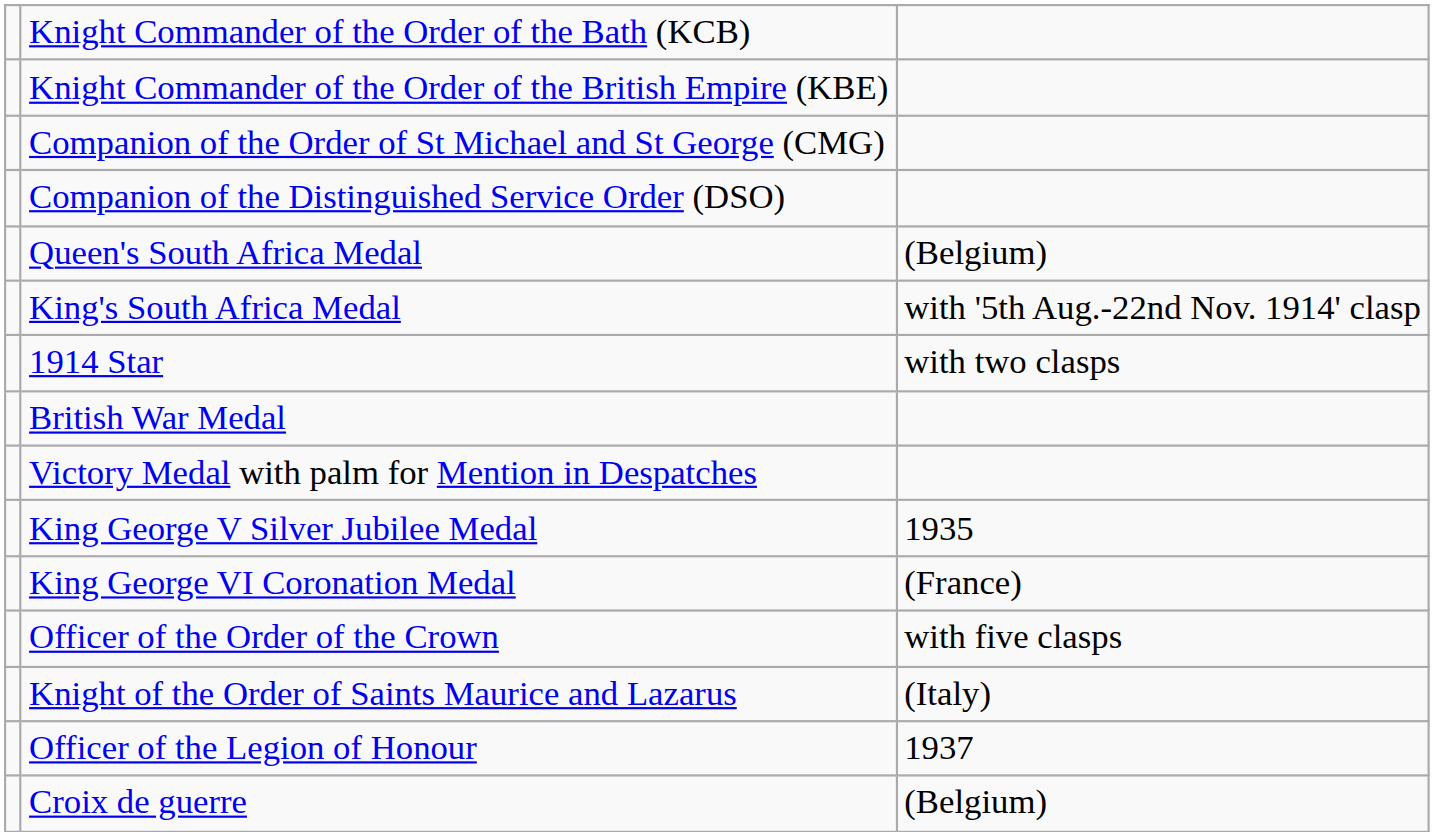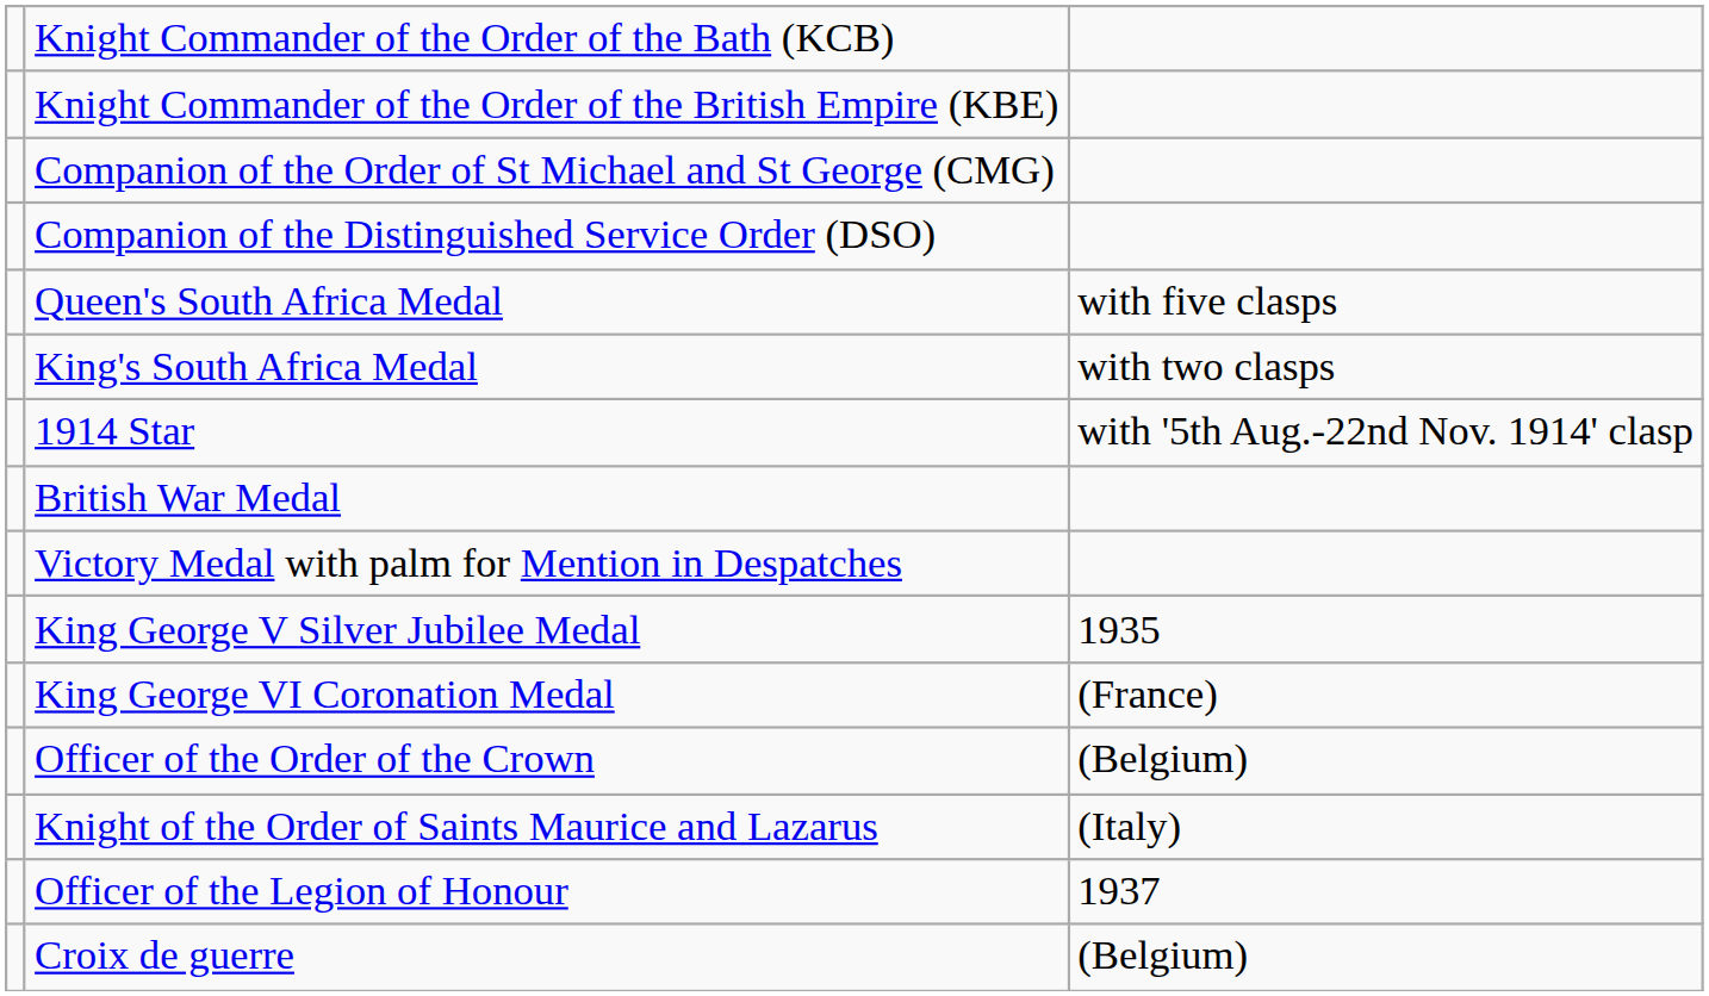 <table class="wikitable">
 <tr>
 <td></td>
 <td><a href='#'>Knight Commander of the Order of the Bath</a> (KCB)</td>
 <td></td>
 </tr>
 <tr>
 <td></td>
 <td><a href='#'>Knight Commander of the Order of the British Empire</a> (KBE)</td>
 <td></td>
 </tr>
 <tr>
 <td></td>
 <td><a href='#'>Companion of the Order of St Michael and St George</a> (CMG)</td>
 <td></td>
 </tr>
 <tr>
 <td></td>
 <td><a href='#'>Companion of the Distinguished Service Order</a> (DSO)</td>
 <td></td>
 </tr>
 <tr>
 <td></td>
 <td><a href='#'>Queen's South Africa Medal</a></td>
-<td>(Belgium)</td>
+<td>with five clasps</td>
 </tr>
 <tr>
 <td></td>
 <td><a href='#'>King's South Africa Medal</a></td>
-<td>with '5th Aug.-22nd Nov. 1914' clasp</td>
+<td>with two clasps</td>
 </tr>
 <tr>
 <td></td>
 <td><a href='#'>1914 Star</a></td>
-<td>with two clasps</td>
+<td>with '5th Aug.-22nd Nov. 1914' clasp</td>
 </tr>
 <tr>
 <td></td>
 <td><a href='#'>British War Medal</a></td>
 <td></td>
 </tr>
 <tr>
 <td></td>
 <td><a href='#'>Victory Medal</a> with palm for <a href='#'>Mention in Despatches</a></td>
 <td></td>
 </tr>
 <tr>
 <td></td>
 <td><a href='#'>King George V Silver Jubilee Medal</a></td>
 <td>1935</td>
 </tr>
 <tr>
 <td></td>
 <td><a href='#'>King George VI Coronation Medal</a></td>
 <td>(France)</td>
 </tr>
 <tr>
 <td></td>
 <td><a href='#'>Officer of the Order of the Crown</a></td>
-<td>with five clasps</td>
+<td>(Belgium)</td>
 </tr>
 <tr>
 <td></td>
 <td><a href='#'>Knight of the Order of Saints Maurice and Lazarus</a></td>
 <td>(Italy)</td>
 </tr>
 <tr>
 <td></td>
 <td><a href='#'>Officer of the Legion of Honour</a></td>
 <td>1937</td>
 </tr>
 <tr>
 <td></td>
 <td><a href='#'>Croix de guerre</a></td>
 <td>(Belgium)</td>
 </tr>
 </table>
